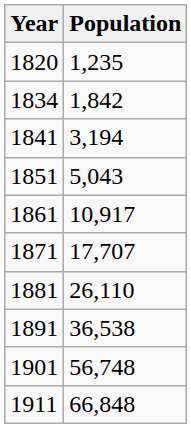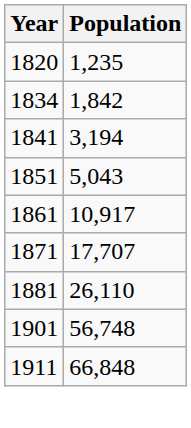 <table class="wikitable" border="1">
 <tr>
 <th>Year</th>
 <th>Population</th>
 </tr>
 <tr>
 <td>1820</td>
 <td>1,235</td>
 </tr>
 <tr>
 <td>1834</td>
 <td>1,842</td>
 </tr>
 <tr>
 <td>1841</td>
 <td>3,194</td>
 </tr>
 <tr>
 <td>1851</td>
 <td>5,043</td>
 </tr>
 <tr>
 <td>1861</td>
 <td>10,917</td>
 </tr>
 <tr>
 <td>1871</td>
 <td>17,707</td>
 </tr>
 <tr>
 <td>1881</td>
 <td>26,110</td>
 </tr>
 <tr>
-<td>1891</td>
-<td>36,538</td>
-</tr>
-<tr>
 <td>1901</td>
 <td>56,748</td>
 </tr>
 <tr>
 <td>1911</td>
 <td>66,848</td>
 </tr>
 </table>
